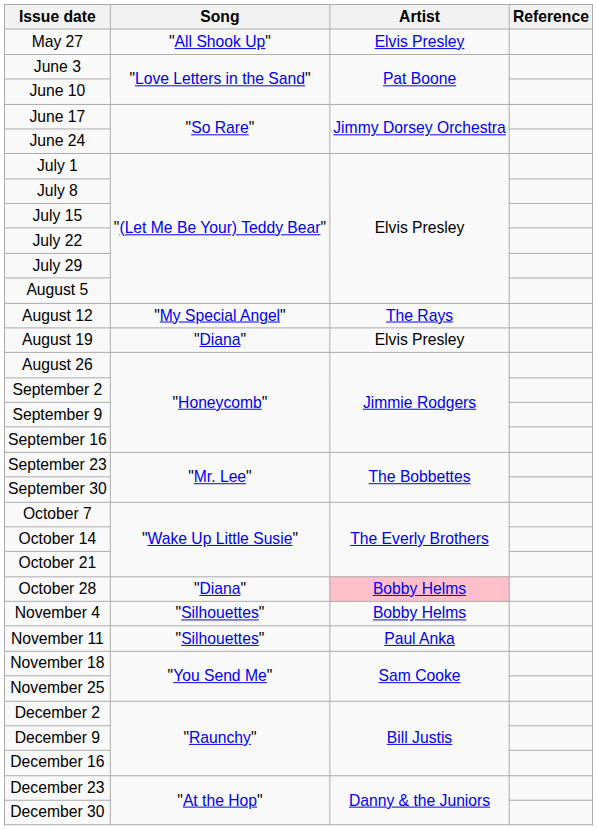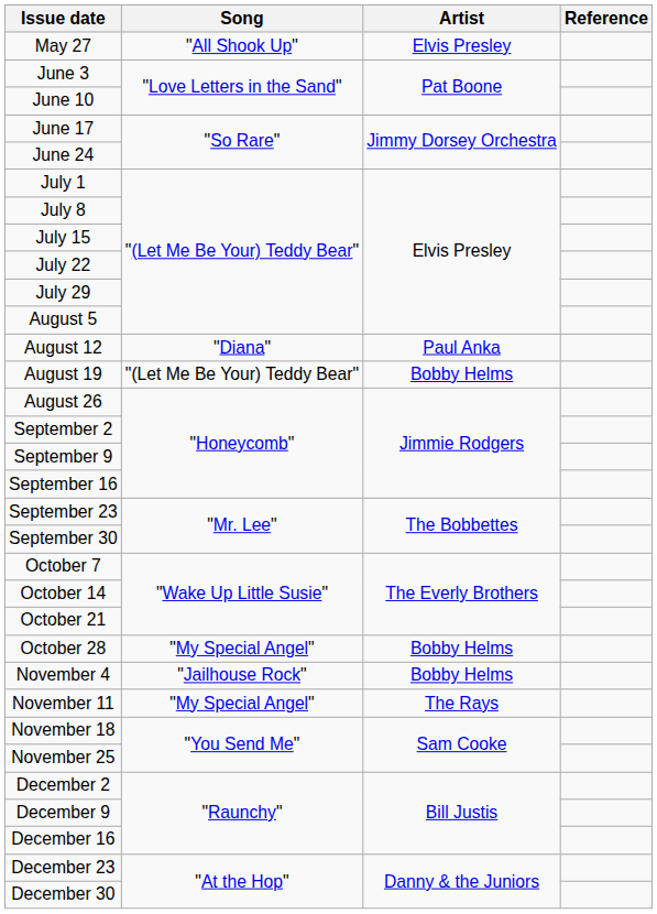 <table class="wikitable" style="text-align: center;">
 <tr>
 <th>Issue date</th>
 <th>Song</th>
 <th>Artist</th>
 <th>Reference</th>
 </tr>
 <tr>
 <td>May 27</td>
 <td>"<a href='#'>All Shook Up</a>"</td>
 <td><a href='#'>Elvis Presley</a></td>
 <td></td>
 </tr>
 <tr>
 <td>June 3</td>
 <td rowspan="2">"<a href='#'>Love Letters in the Sand</a>"</td>
 <td rowspan="2"><a href='#'>Pat Boone</a></td>
 <td></td>
 </tr>
 <tr>
 <td>June 10</td>
 <td></td>
 </tr>
 <tr>
 <td>June 17</td>
 <td rowspan="2">"<a href='#'>So Rare</a>"</td>
 <td rowspan="2"><a href='#'>Jimmy Dorsey Orchestra</a></td>
 <td></td>
 </tr>
 <tr>
 <td>June 24</td>
 <td></td>
 </tr>
 <tr>
 <td>July 1</td>
 <td rowspan="6">"<a href='#'>(Let Me Be Your) Teddy Bear</a>"</td>
 <td rowspan="6">Elvis Presley</td>
 <td></td>
 </tr>
 <tr>
 <td>July 8</td>
 <td></td>
 </tr>
 <tr>
 <td>July 15</td>
 <td></td>
 </tr>
 <tr>
 <td>July 22</td>
 <td></td>
 </tr>
 <tr>
 <td>July 29</td>
 <td></td>
 </tr>
 <tr>
 <td>August 5</td>
 <td></td>
 </tr>
 <tr>
 <td>August 12</td>
-<td>"<a href='#'>My Special Angel</a>"</td>
-<td><a href='#'>The Rays</a></td>
+<td>"<a href='#'>Diana</a>"</td>
+<td><a href='#'>Paul Anka</a></td>
 <td></td>
 </tr>
 <tr>
 <td>August 19</td>
-<td>"<a href='#'>Diana</a>"</td>
-<td>Elvis Presley</td>
+<td>"(Let Me Be Your) Teddy Bear"</td>
+<td><a href='#'>Bobby Helms</a></td>
 <td></td>
 </tr>
 <tr>
 <td>August 26</td>
 <td rowspan="4">"<a href='#'>Honeycomb</a>"</td>
 <td rowspan="4"><a href='#'>Jimmie Rodgers</a></td>
 <td></td>
 </tr>
 <tr>
 <td>September 2</td>
 <td></td>
 </tr>
 <tr>
 <td>September 9</td>
 <td></td>
 </tr>
 <tr>
 <td>September 16</td>
 <td></td>
 </tr>
 <tr>
 <td>September 23</td>
 <td rowspan="2">"<a href='#'>Mr. Lee</a>"</td>
 <td rowspan="2"><a href='#'>The Bobbettes</a></td>
 <td></td>
 </tr>
 <tr>
 <td>September 30</td>
 <td></td>
 </tr>
 <tr>
 <td>October 7</td>
 <td rowspan="3">"<a href='#'>Wake Up Little Susie</a>"</td>
 <td rowspan="3"><a href='#'>The Everly Brothers</a></td>
 <td></td>
 </tr>
 <tr>
 <td>October 14</td>
 <td></td>
 </tr>
 <tr>
 <td>October 21</td>
 <td></td>
 </tr>
 <tr>
 <td>October 28</td>
-<td>"<a href='#'>Diana</a>"</td>
-<td style="background: pink;"><a href='#'>Bobby Helms</a></td>
+<td>"<a href='#'>My Special Angel</a>"</td>
+<td><a href='#'>Bobby Helms</a></td>
 <td></td>
 </tr>
 <tr>
 <td>November 4</td>
-<td>"<a href='#'>Silhouettes</a>"</td>
+<td>"<a href='#'>Jailhouse Rock</a>"</td>
 <td><a href='#'>Bobby Helms</a></td>
 <td></td>
 </tr>
 <tr>
 <td>November 11</td>
-<td>"<a href='#'>Silhouettes</a>"</td>
-<td><a href='#'>Paul Anka</a></td>
+<td>"<a href='#'>My Special Angel</a>"</td>
+<td><a href='#'>The Rays</a></td>
 <td></td>
 </tr>
 <tr>
 <td>November 18</td>
 <td rowspan="2">"<a href='#'>You Send Me</a>"</td>
 <td rowspan="2"><a href='#'>Sam Cooke</a></td>
 <td></td>
 </tr>
 <tr>
 <td>November 25</td>
 <td></td>
 </tr>
 <tr>
 <td>December 2</td>
 <td rowspan="3">"<a href='#'>Raunchy</a>"</td>
 <td rowspan="3"><a href='#'>Bill Justis</a></td>
 <td></td>
 </tr>
 <tr>
 <td>December 9</td>
 <td></td>
 </tr>
 <tr>
 <td>December 16</td>
 <td></td>
 </tr>
 <tr>
 <td>December 23</td>
 <td rowspan="2">"<a href='#'>At the Hop</a>"</td>
 <td rowspan="2"><a href='#'>Danny & the Juniors</a></td>
 <td></td>
 </tr>
 <tr>
 <td>December 30</td>
 <td></td>
 </tr>
 </table>
